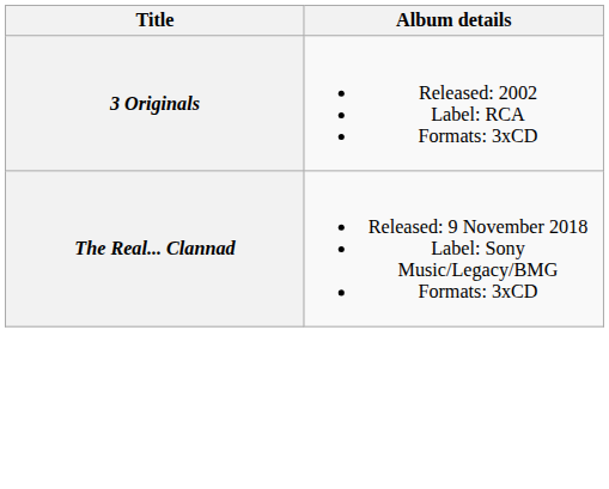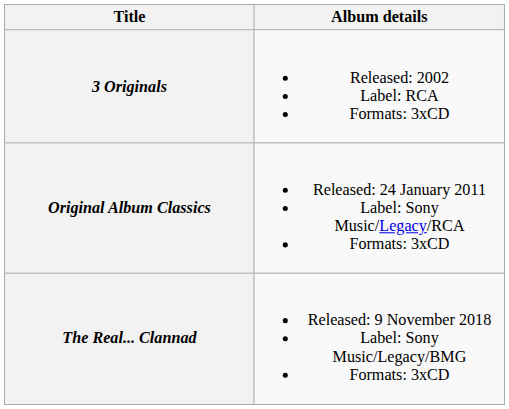 <table class="wikitable plainrowheaders" style="text-align:center;">
 <tr>
 <th scope="col" style="width:15em;">Title</th>
 <th scope="col" style="width:15em;">Album details</th>
 </tr>
 <tr>
 <th scope="row"><em>3 Originals</em></th>
 <td><br><ul><li>Released: 2002</li><li>Label: RCA</li><li>Formats: 3xCD</li></ul></td>
 </tr>
 <tr>
+<th scope="row"><em>Original Album Classics</em></th>
+<td><br><ul><li>Released: 24 January 2011</li><li>Label: Sony Music/<a href='#'>Legacy</a>/RCA</li><li>Formats: 3xCD</li></ul></td>
+</tr>
+<tr>
 <th scope="row"><em>The Real... Clannad</em></th>
 <td><br><ul><li>Released: 9 November 2018</li><li>Label: Sony Music/Legacy/BMG</li><li>Formats: 3xCD</li></ul></td>
 </tr>
 </table>
